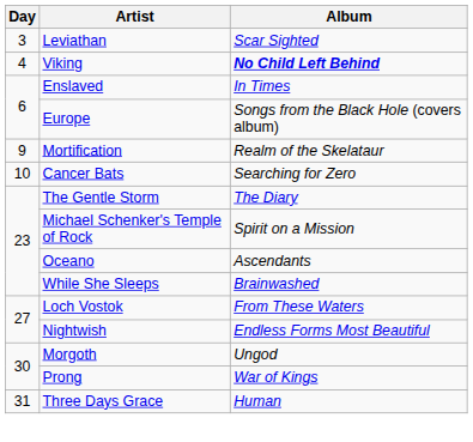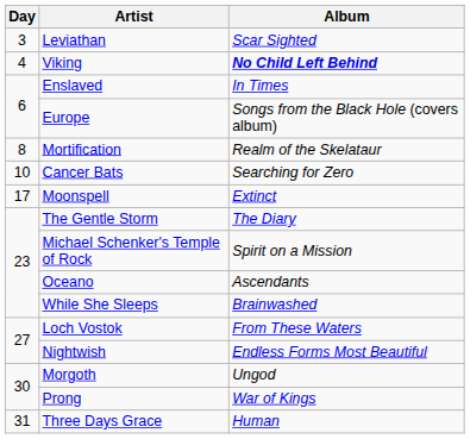 <table class="wikitable">
 <tr>
 <th style="width:20px;">Day</th>
 <th style="width:200px;">Artist</th>
 <th style="width:250px;">Album</th>
 </tr>
 <tr>
 <td style="text-align:center;">3</td>
 <td><a href='#'>Leviathan</a></td>
 <td><em><a href='#'>Scar Sighted</a></em></td>
 </tr>
 <tr>
 <td style="text-align:center;">4</td>
 <td><a href='#'>Viking</a></td>
 <td><strong><em><a href='#'>No Child Left Behind</a></em></strong></td>
 </tr>
 <tr>
 <td style="text-align:center;" rowspan="2">6</td>
 <td><a href='#'>Enslaved</a></td>
 <td><em><a href='#'>In Times</a></em></td>
 </tr>
 <tr>
 <td><a href='#'>Europe</a></td>
 <td><em>Songs from the Black Hole</em> (covers album)</td>
 </tr>
 <tr>
-<td style="text-align:center;">9</td>
+<td style="text-align:center;">8</td>
 <td><a href='#'>Mortification</a></td>
 <td><em>Realm of the Skelataur</em></td>
 </tr>
 <tr>
 <td style="text-align:center;">10</td>
 <td><a href='#'>Cancer Bats</a></td>
 <td><em>Searching for Zero</em></td>
+</tr>
+<tr>
+<td style="text-align:center;">17</td>
+<td><a href='#'>Moonspell</a></td>
+<td><em><a href='#'>Extinct</a></em></td>
 </tr>
 <tr>
 <td rowspan="4" style="text-align:center;">23</td>
 <td><a href='#'>The Gentle Storm</a></td>
 <td><em><a href='#'>The Diary</a></em></td>
 </tr>
 <tr>
 <td><a href='#'>Michael Schenker's Temple of Rock</a></td>
 <td><em>Spirit on a Mission</em></td>
 </tr>
 <tr>
 <td><a href='#'>Oceano</a></td>
 <td><em>Ascendants</em></td>
 </tr>
 <tr>
 <td><a href='#'>While She Sleeps</a></td>
 <td><em><a href='#'>Brainwashed</a></em></td>
 </tr>
 <tr>
 <td style="text-align:center;" rowspan="2">27</td>
 <td><a href='#'>Loch Vostok</a></td>
 <td><em><a href='#'>From These Waters</a></em></td>
 </tr>
 <tr>
 <td><a href='#'>Nightwish</a></td>
 <td><em><a href='#'>Endless Forms Most Beautiful</a></em></td>
 </tr>
 <tr>
 <td style="text-align:center;" rowspan="2">30</td>
 <td><a href='#'>Morgoth</a></td>
 <td><em>Ungod</em></td>
 </tr>
 <tr>
 <td><a href='#'>Prong</a></td>
 <td><em><a href='#'>War of Kings</a></em></td>
 </tr>
 <tr>
 <td style="text-align:center;">31</td>
 <td><a href='#'>Three Days Grace</a></td>
 <td><em><a href='#'>Human</a></em></td>
 </tr>
 </table>
